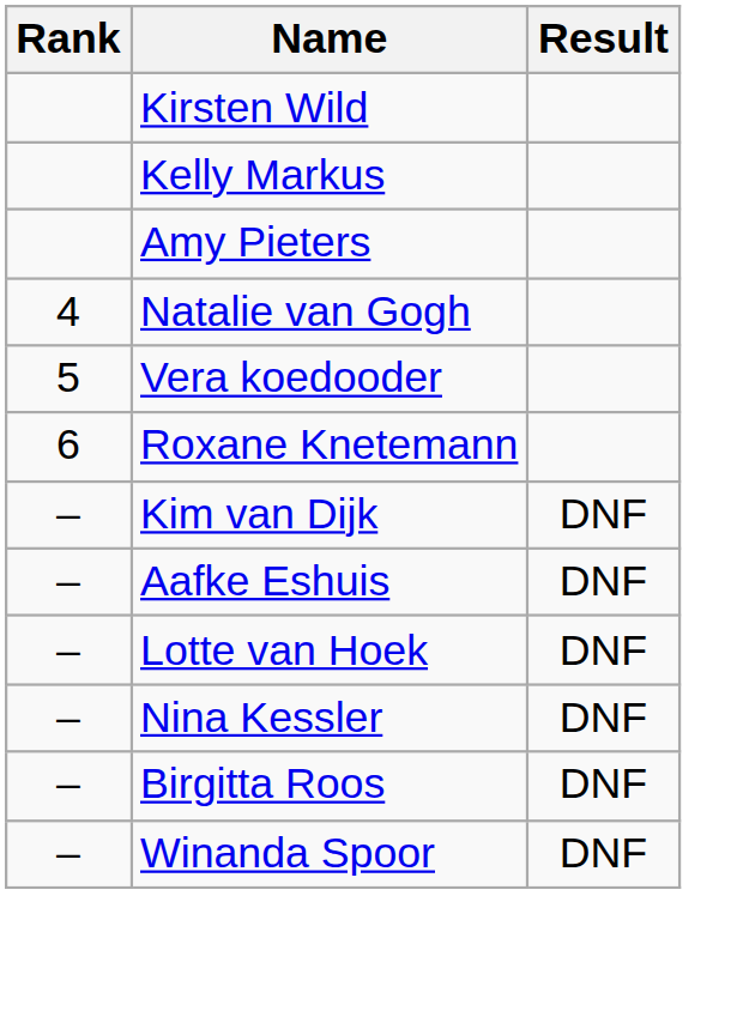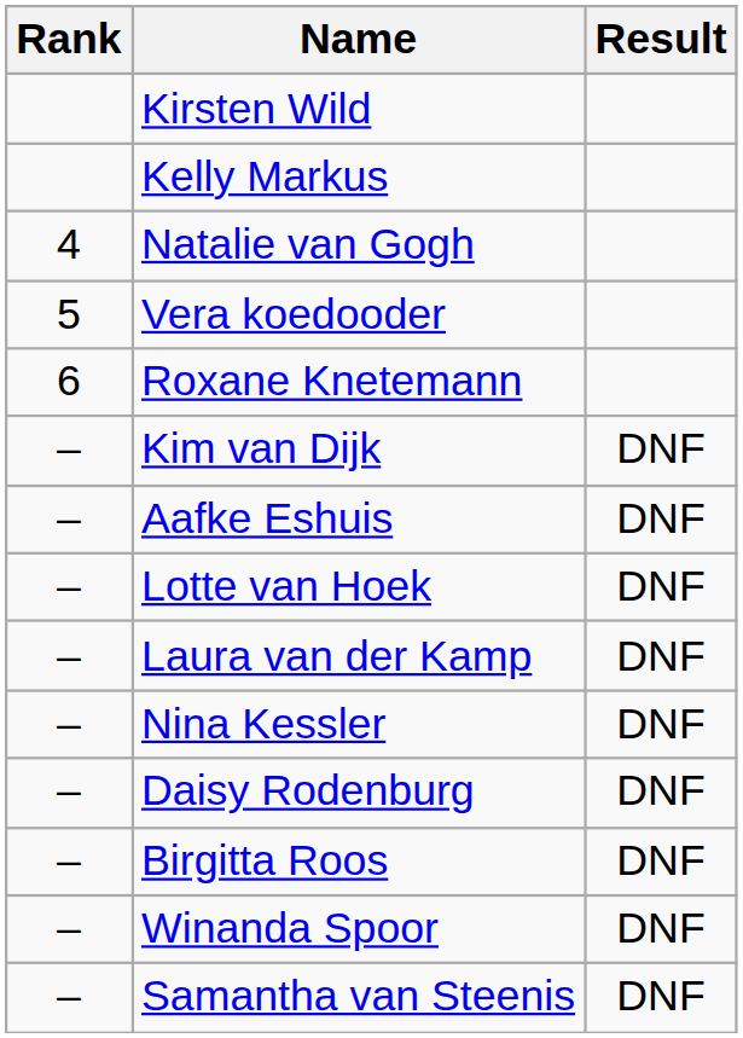 <table class="wikitable sortable" style="text-align:center">
 <tr>
 <th>Rank</th>
 <th>Name</th>
 <th>Result</th>
 </tr>
 <tr>
 <td></td>
 <td align=left><a href='#'>Kirsten Wild</a></td>
 <td></td>
 </tr>
 <tr>
 <td></td>
 <td align=left><a href='#'>Kelly Markus</a></td>
-<td></td>
-</tr>
-<tr>
-<td></td>
-<td align=left><a href='#'>Amy Pieters</a></td>
 <td></td>
 </tr>
 <tr>
 <td>4</td>
 <td align=left><a href='#'>Natalie van Gogh</a></td>
 <td></td>
 </tr>
 <tr>
 <td>5</td>
 <td align=left><a href='#'>Vera koedooder</a></td>
 <td></td>
 </tr>
 <tr>
 <td>6</td>
 <td align=left><a href='#'>Roxane Knetemann</a></td>
 <td></td>
 </tr>
 <tr>
 <td>–</td>
 <td align=left><a href='#'>Kim van Dijk</a></td>
 <td>DNF</td>
 </tr>
 <tr>
 <td>–</td>
 <td align=left><a href='#'>Aafke Eshuis</a></td>
 <td>DNF</td>
 </tr>
 <tr>
 <td>–</td>
 <td align=left><a href='#'>Lotte van Hoek</a></td>
 <td>DNF</td>
 </tr>
 <tr>
 <td>–</td>
+<td align=left><a href='#'>Laura van der Kamp</a></td>
+<td>DNF</td>
+</tr>
+<tr>
+<td>–</td>
 <td align=left><a href='#'>Nina Kessler</a></td>
+<td>DNF</td>
+</tr>
+<tr>
+<td>–</td>
+<td align=left><a href='#'>Daisy Rodenburg</a></td>
 <td>DNF</td>
 </tr>
 <tr>
 <td>–</td>
 <td align=left><a href='#'>Birgitta Roos</a></td>
 <td>DNF</td>
 </tr>
 <tr>
 <td>–</td>
 <td align=left><a href='#'>Winanda Spoor</a></td>
 <td>DNF</td>
 </tr>
+<tr>
+<td>–</td>
+<td align=left><a href='#'>Samantha van Steenis</a></td>
+<td>DNF</td>
+</tr>
 </table>
